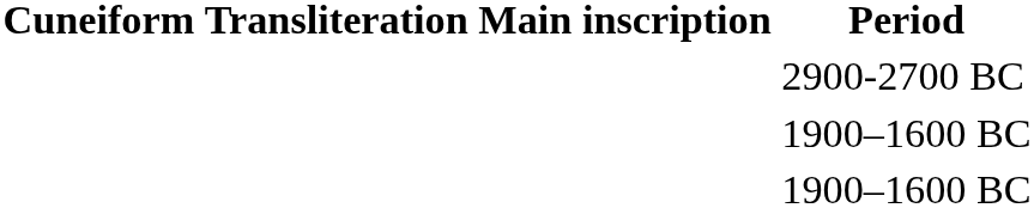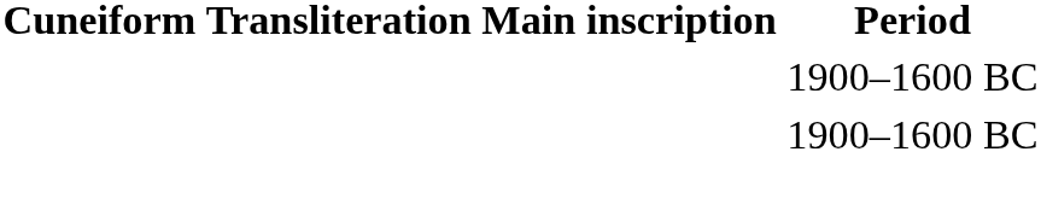 <table>
 <tr>
 <th>Cuneiform</th>
 <th>Transliteration</th>
 <th>Main inscription</th>
 <th>Period</th>
-</tr>
-<tr>
-<th></th>
-<td></td>
-<td></td>
-<td>2900-2700 BC</td>
 </tr>
 <tr>
 <th></th>
 <td></td>
 <td></td>
 <td>1900–1600 BC</td>
 </tr>
 <tr>
 <th></th>
 <td></td>
 <td></td>
 <td>1900–1600 BC</td>
 </tr>
 </table>
